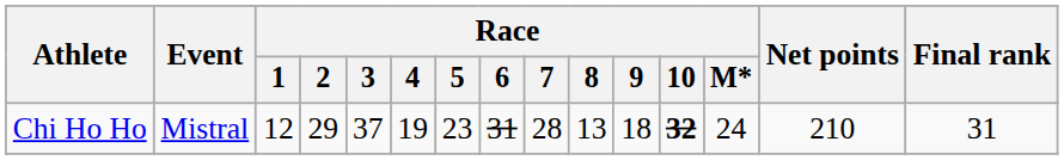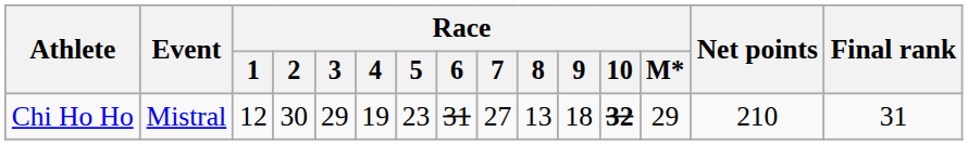 <table class="wikitable" style="font-size:90%">
 <tr>
 <th rowspan=2>Athlete</th>
 <th rowspan=2>Event</th>
 <th colspan=11>Race</th>
 <th rowspan=2>Net points</th>
 <th rowspan=2>Final rank</th>
 </tr>
 <tr style="font-size:95%">
 <th>1</th>
 <th>2</th>
 <th>3</th>
 <th>4</th>
 <th>5</th>
 <th>6</th>
 <th>7</th>
 <th>8</th>
 <th>9</th>
 <th>10</th>
 <th>M*</th>
 </tr>
 <tr align=center>
 <td align=left><a href='#'>Chi Ho Ho</a></td>
 <td align=left><a href='#'>Mistral</a></td>
 <td>12</td>
+<td>30</td>
 <td>29</td>
-<td>37</td>
 <td>19</td>
 <td>23</td>
 <td><s>31</s></td>
-<td>28</td>
+<td>27</td>
 <td>13</td>
 <td>18</td>
 <td><strong><s>32</s></strong></td>
-<td>24</td>
+<td>29</td>
 <td>210</td>
 <td>31</td>
 </tr>
 </table>
